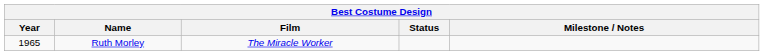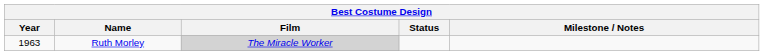 <table class="wikitable" style="text-align: center">
 <tr>
 <th colspan=6 style="text-align:center;"><a href='#'>Best Costume Design</a></th>
 </tr>
 <tr>
 <th style="width:075px;">Year</th>
 <th style="width:200px;">Name</th>
 <th style="width:350px;">Film</th>
 <th style="width:075px;">Status</th>
 <th style="width:500px;">Milestone / Notes</th>
 </tr>
 <tr>
-<td style="text-align: center">1965</td>
+<td style="text-align: center">1963</td>
 <td><a href='#'>Ruth Morley</a></td>
-<td><em><a href='#'>The Miracle Worker</a></em></td>
+<td style="background: lightgrey;"><em><a href='#'>The Miracle Worker</a></em></td>
 <td></td>
 <td></td>
 </tr>
 </table>
